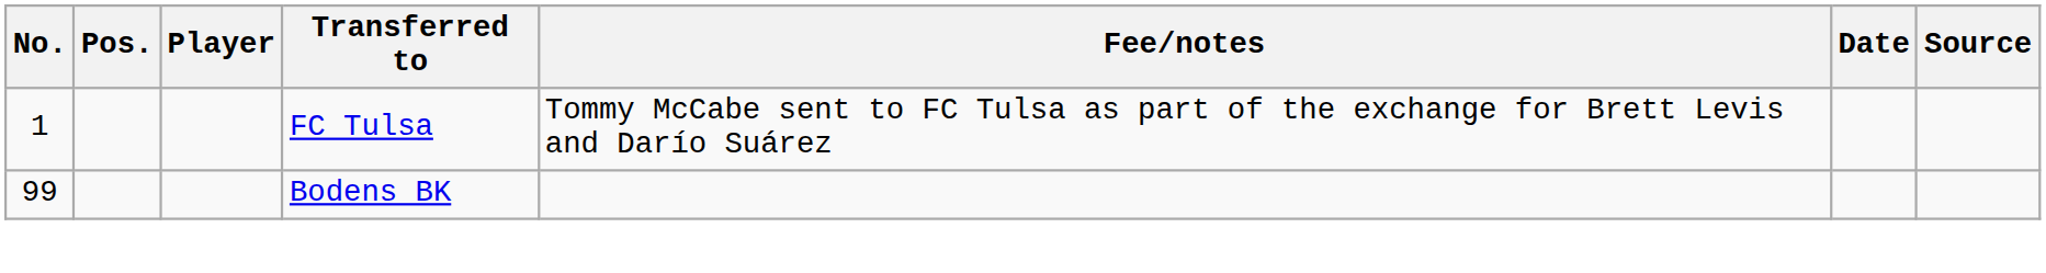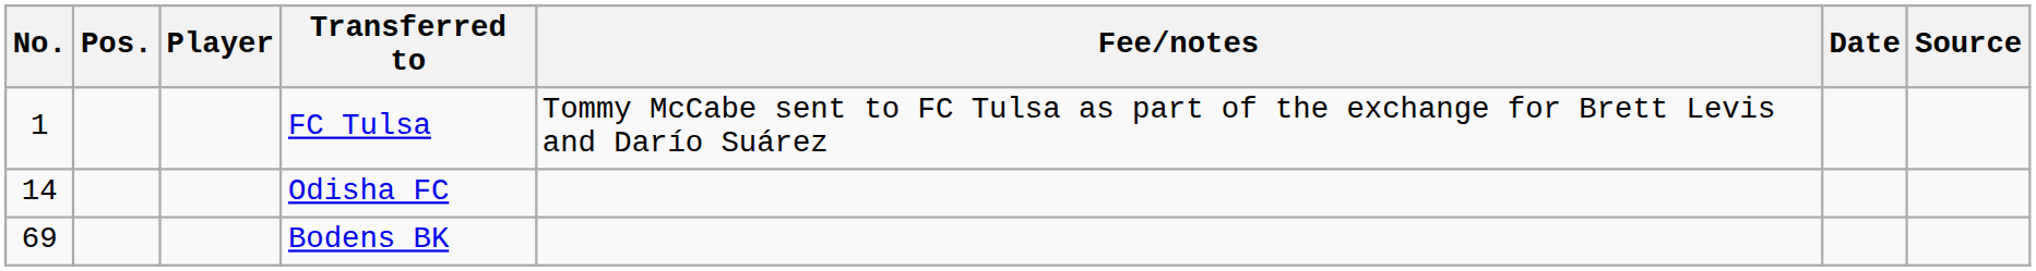 <table class="wikitable sortable" style="width:95%; text-align:center; font-size:95%; text-align:left;">
 <tr>
 <th>No.</th>
 <th><strong>Pos.</strong></th>
 <th><strong>Player</strong></th>
 <th><strong>Transferred to</strong></th>
 <th><strong>Fee/notes</strong></th>
 <th><strong>Date</strong></th>
 <th>Source</th>
 </tr>
 <tr>
 <td align=center>1</td>
 <td align=center></td>
 <td></td>
 <td> <a href='#'>FC Tulsa</a></td>
 <td>Tommy McCabe sent to FC Tulsa as part of the exchange for Brett Levis and Darío Suárez</td>
 <td></td>
 <td></td>
 </tr>
 <tr>
-<td align=center>99</td>
+<td align=center>14</td>
+<td align=center></td>
+<td></td>
+<td> <a href='#'>Odisha FC</a></td>
+<td></td>
+<td></td>
+<td></td>
+</tr>
+<tr>
+<td align=center>69</td>
 <td align=center></td>
 <td></td>
 <td> <a href='#'>Bodens BK</a></td>
 <td></td>
 <td></td>
 <td></td>
 </tr>
 </table>
